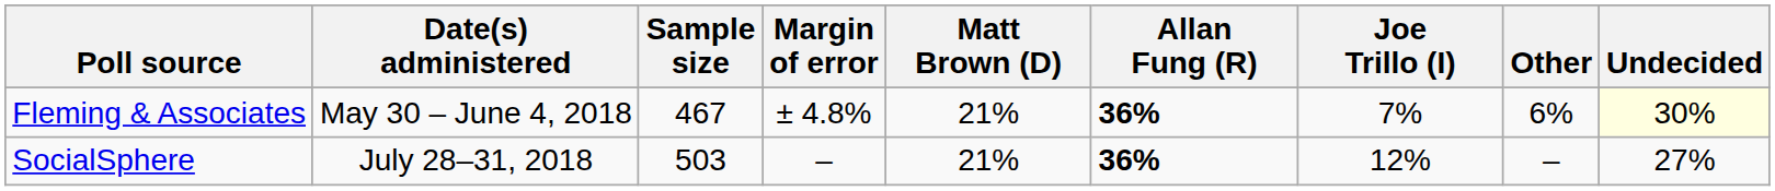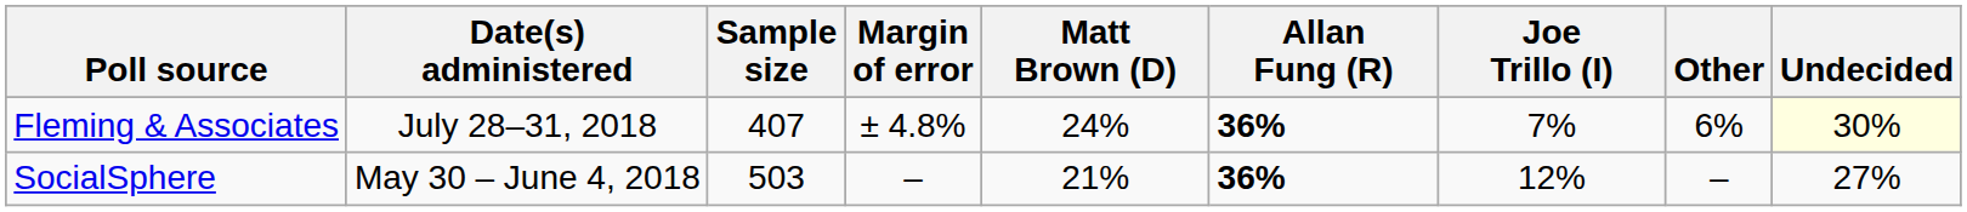 <table class="wikitable">
 <tr valign=bottom>
 <th>Poll source</th>
 <th>Date(s)<br>administered</th>
 <th>Sample<br>size</th>
 <th>Margin<br>of error</th>
 <th style="width:100px;">Matt<br>Brown (D)</th>
 <th style="width:100px;">Allan<br>Fung (R)</th>
 <th style="width:100px;">Joe<br>Trillo (I)</th>
 <th>Other</th>
 <th>Undecided</th>
 </tr>
 <tr>
 <td><a href='#'>Fleming & Associates</a></td>
-<td align=center>May 30 – June 4, 2018</td>
-<td align=center>467</td>
+<td align=center>July 28–31, 2018</td>
+<td align=center>407</td>
 <td align=center>± 4.8%</td>
-<td align=center>21%</td>
+<td align=center>24%</td>
 <td><strong>36%</strong></td>
 <td align=center>7%</td>
 <td align=center>6%</td>
 <td align=center style="background: lightyellow;">30%</td>
 </tr>
 <tr>
 <td><a href='#'>SocialSphere</a></td>
-<td align=center>July 28–31, 2018</td>
+<td align=center>May 30 – June 4, 2018</td>
 <td align=center>503</td>
 <td align=center>–</td>
 <td align=center>21%</td>
 <td><strong>36%</strong></td>
 <td align=center>12%</td>
 <td align=center>–</td>
 <td align=center>27%</td>
 </tr>
 </table>
